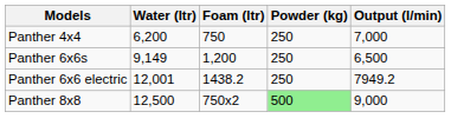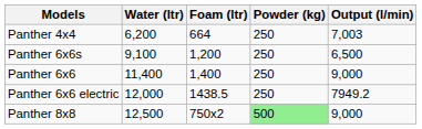 <table class="wikitable">
 <tr>
 <th>Models</th>
 <th>Water (ltr)</th>
 <th>Foam (ltr)</th>
 <th>Powder (kg)</th>
 <th>Output (l/min)</th>
 </tr>
 <tr>
 <td>Panther 4x4</td>
 <td>6,200</td>
-<td>750</td>
+<td>664</td>
 <td>250</td>
-<td>7,000</td>
+<td>7,003</td>
 </tr>
 <tr>
 <td>Panther 6x6s</td>
-<td>9,149</td>
+<td>9,100</td>
 <td>1,200</td>
 <td>250</td>
 <td>6,500</td>
 </tr>
 <tr>
+<td>Panther 6x6</td>
+<td>11,400</td>
+<td>1,400</td>
+<td>250</td>
+<td>9,000</td>
+</tr>
+<tr>
 <td>Panther 6x6 electric</td>
-<td>12,001</td>
-<td>1438.2</td>
+<td>12,000</td>
+<td>1438.5</td>
 <td>250</td>
 <td>7949.2</td>
 </tr>
 <tr>
 <td>Panther 8x8</td>
 <td>12,500</td>
 <td>750x2</td>
 <td style="background: lightgreen;">500</td>
 <td>9,000</td>
 </tr>
 </table>
